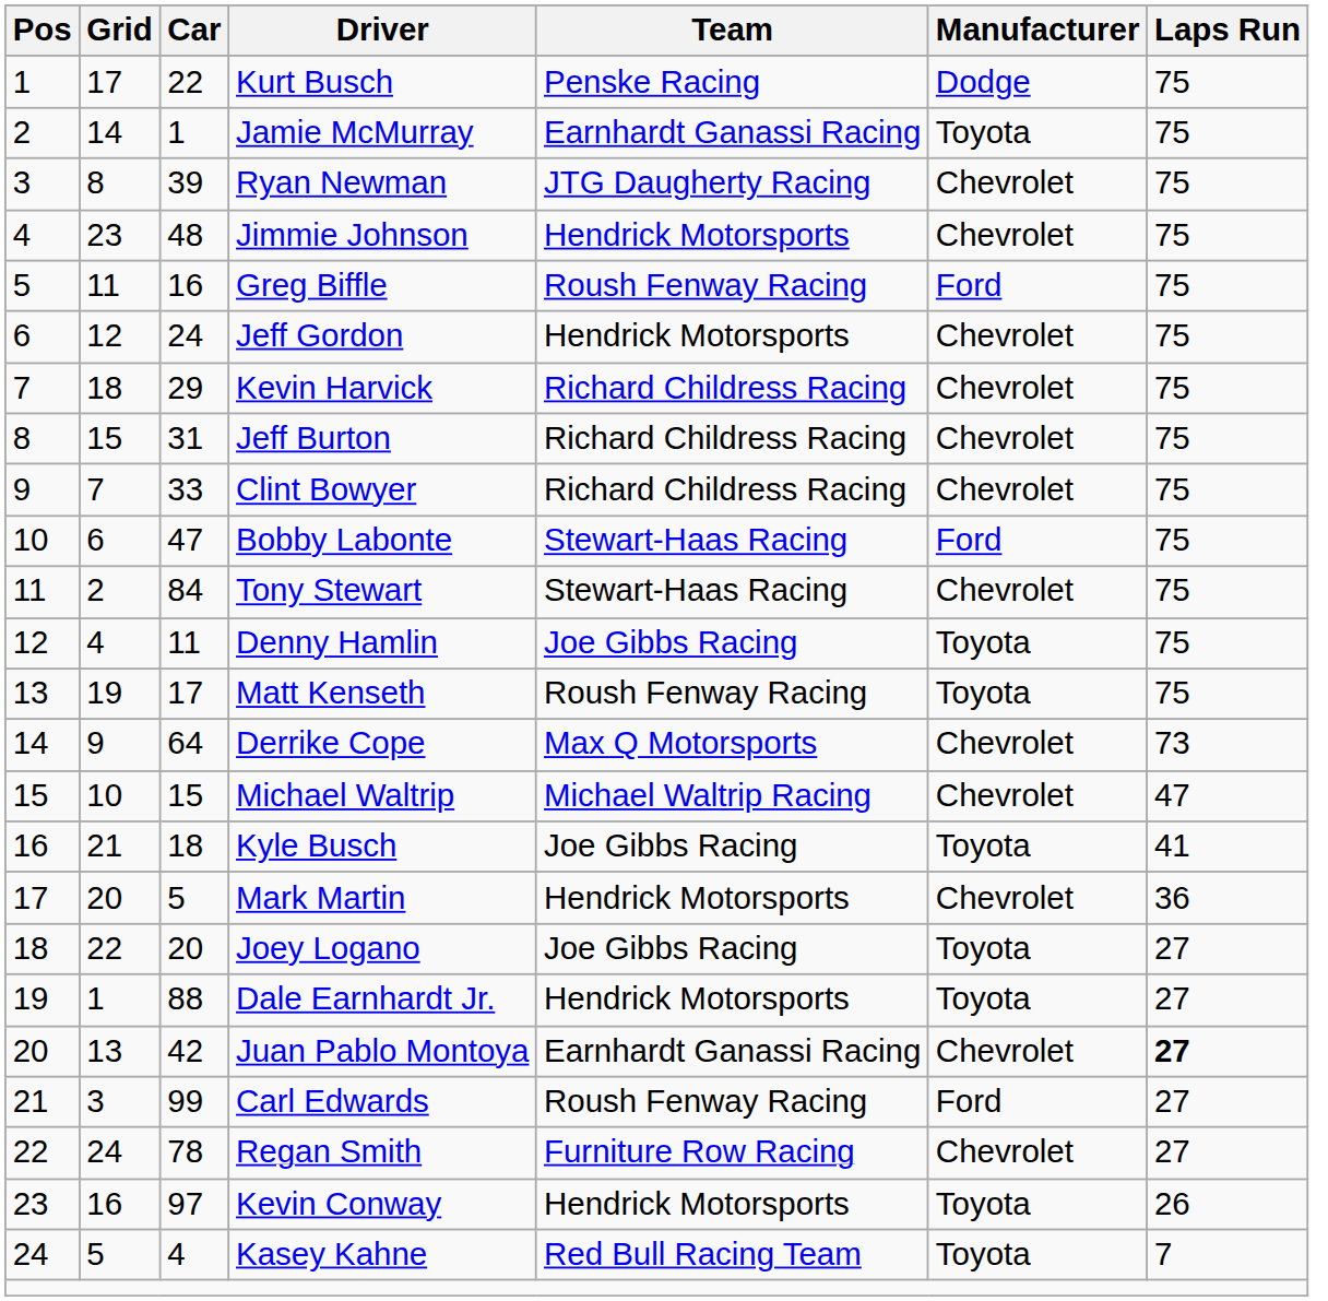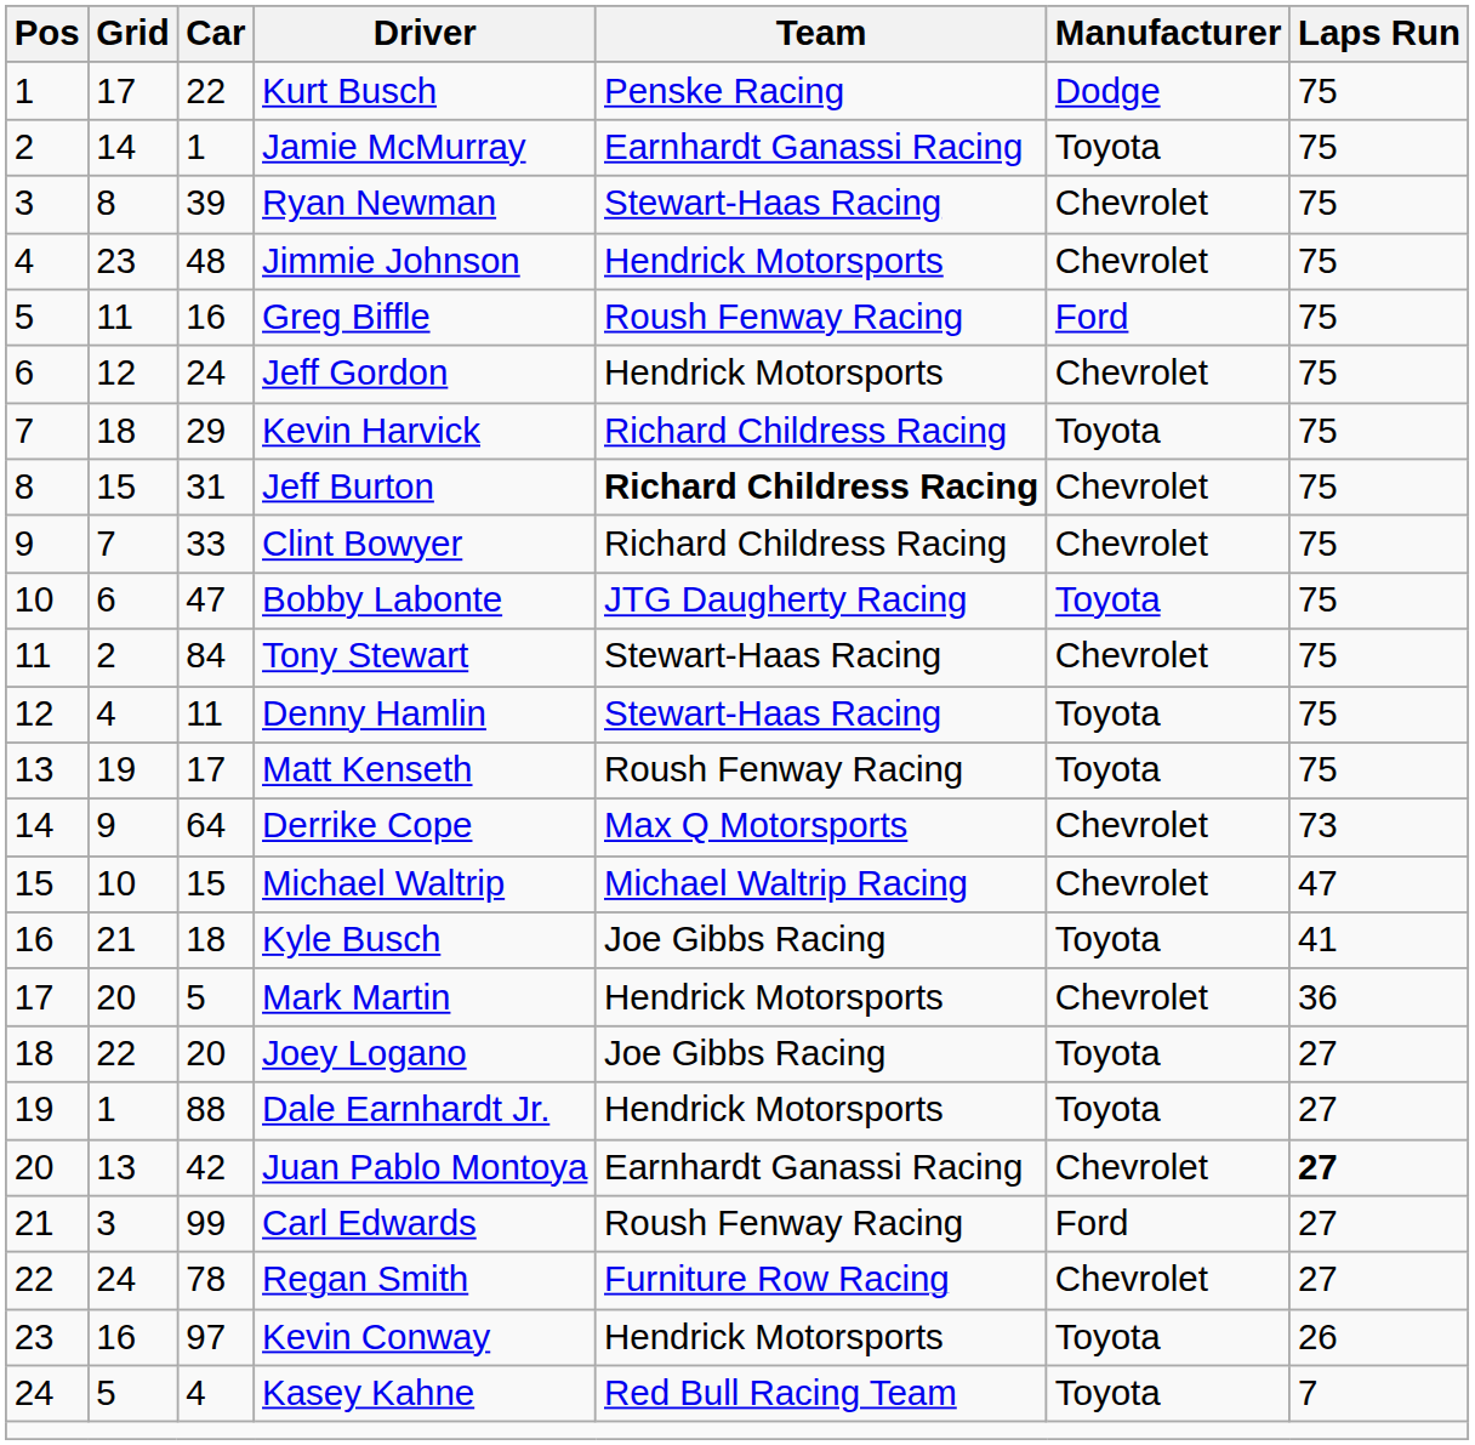 <table class="sortable wikitable" border="1">
 <tr>
 <th>Pos</th>
 <th>Grid</th>
 <th>Car</th>
 <th>Driver</th>
 <th>Team</th>
 <th>Manufacturer</th>
 <th>Laps Run</th>
 </tr>
 <tr>
 <td>1</td>
 <td>17</td>
 <td>22</td>
 <td><a href='#'>Kurt Busch</a></td>
 <td><a href='#'>Penske Racing</a></td>
 <td><a href='#'>Dodge</a></td>
 <td>75</td>
 </tr>
 <tr>
 <td>2</td>
 <td>14</td>
 <td>1</td>
 <td><a href='#'>Jamie McMurray</a></td>
 <td><a href='#'>Earnhardt Ganassi Racing</a></td>
 <td>Toyota</td>
 <td>75</td>
 </tr>
 <tr>
 <td>3</td>
 <td>8</td>
 <td>39</td>
 <td><a href='#'>Ryan Newman</a></td>
-<td><a href='#'>JTG Daugherty Racing</a></td>
+<td><a href='#'>Stewart-Haas Racing</a></td>
 <td>Chevrolet</td>
 <td>75</td>
 </tr>
 <tr>
 <td>4</td>
 <td>23</td>
 <td>48</td>
 <td><a href='#'>Jimmie Johnson</a></td>
 <td><a href='#'>Hendrick Motorsports</a></td>
 <td>Chevrolet</td>
 <td>75</td>
 </tr>
 <tr>
 <td>5</td>
 <td>11</td>
 <td>16</td>
 <td><a href='#'>Greg Biffle</a></td>
 <td><a href='#'>Roush Fenway Racing</a></td>
 <td><a href='#'>Ford</a></td>
 <td>75</td>
 </tr>
 <tr>
 <td>6</td>
 <td>12</td>
 <td>24</td>
 <td><a href='#'>Jeff Gordon</a></td>
 <td>Hendrick Motorsports</td>
 <td>Chevrolet</td>
 <td>75</td>
 </tr>
 <tr>
 <td>7</td>
 <td>18</td>
 <td>29</td>
 <td><a href='#'>Kevin Harvick</a></td>
 <td><a href='#'>Richard Childress Racing</a></td>
-<td>Chevrolet</td>
+<td>Toyota</td>
 <td>75</td>
 </tr>
 <tr>
 <td>8</td>
 <td>15</td>
 <td>31</td>
 <td><a href='#'>Jeff Burton</a></td>
-<td>Richard Childress Racing</td>
+<td><strong>Richard Childress Racing</strong></td>
 <td>Chevrolet</td>
 <td>75</td>
 </tr>
 <tr>
 <td>9</td>
 <td>7</td>
 <td>33</td>
 <td><a href='#'>Clint Bowyer</a></td>
 <td>Richard Childress Racing</td>
 <td>Chevrolet</td>
 <td>75</td>
 </tr>
 <tr>
 <td>10</td>
 <td>6</td>
 <td>47</td>
 <td><a href='#'>Bobby Labonte</a></td>
-<td><a href='#'>Stewart-Haas Racing</a></td>
-<td><a href='#'>Ford</a></td>
+<td><a href='#'>JTG Daugherty Racing</a></td>
+<td><a href='#'>Toyota</a></td>
 <td>75</td>
 </tr>
 <tr>
 <td>11</td>
 <td>2</td>
 <td>84</td>
 <td><a href='#'>Tony Stewart</a></td>
 <td>Stewart-Haas Racing</td>
 <td>Chevrolet</td>
 <td>75</td>
 </tr>
 <tr>
 <td>12</td>
 <td>4</td>
 <td>11</td>
 <td><a href='#'>Denny Hamlin</a></td>
-<td><a href='#'>Joe Gibbs Racing</a></td>
+<td><a href='#'>Stewart-Haas Racing</a></td>
 <td>Toyota</td>
 <td>75</td>
 </tr>
 <tr>
 <td>13</td>
 <td>19</td>
 <td>17</td>
 <td><a href='#'>Matt Kenseth</a></td>
 <td>Roush Fenway Racing</td>
 <td>Toyota</td>
 <td>75</td>
 </tr>
 <tr>
 <td>14</td>
 <td>9</td>
 <td>64</td>
 <td><a href='#'>Derrike Cope</a></td>
 <td><a href='#'>Max Q Motorsports</a></td>
 <td>Chevrolet</td>
 <td>73</td>
 </tr>
 <tr>
 <td>15</td>
 <td>10</td>
 <td>15</td>
 <td><a href='#'>Michael Waltrip</a></td>
 <td><a href='#'>Michael Waltrip Racing</a></td>
 <td>Chevrolet</td>
 <td>47</td>
 </tr>
 <tr>
 <td>16</td>
 <td>21</td>
 <td>18</td>
 <td><a href='#'>Kyle Busch</a></td>
 <td>Joe Gibbs Racing</td>
 <td>Toyota</td>
 <td>41</td>
 </tr>
 <tr>
 <td>17</td>
 <td>20</td>
 <td>5</td>
 <td><a href='#'>Mark Martin</a></td>
 <td>Hendrick Motorsports</td>
 <td>Chevrolet</td>
 <td>36</td>
 </tr>
 <tr>
 <td>18</td>
 <td>22</td>
 <td>20</td>
 <td><a href='#'>Joey Logano</a></td>
 <td>Joe Gibbs Racing</td>
 <td>Toyota</td>
 <td>27</td>
 </tr>
 <tr>
 <td>19</td>
 <td>1</td>
 <td>88</td>
 <td><a href='#'>Dale Earnhardt Jr.</a></td>
 <td>Hendrick Motorsports</td>
 <td>Toyota</td>
 <td>27</td>
 </tr>
 <tr>
 <td>20</td>
 <td>13</td>
 <td>42</td>
 <td><a href='#'>Juan Pablo Montoya</a></td>
 <td>Earnhardt Ganassi Racing</td>
 <td>Chevrolet</td>
 <td><strong>27</strong></td>
 </tr>
 <tr>
 <td>21</td>
 <td>3</td>
 <td>99</td>
 <td><a href='#'>Carl Edwards</a></td>
 <td>Roush Fenway Racing</td>
 <td>Ford</td>
 <td>27</td>
 </tr>
 <tr>
 <td>22</td>
 <td>24</td>
 <td>78</td>
 <td><a href='#'>Regan Smith</a></td>
 <td><a href='#'>Furniture Row Racing</a></td>
 <td>Chevrolet</td>
 <td>27</td>
 </tr>
 <tr>
 <td>23</td>
 <td>16</td>
 <td>97</td>
 <td><a href='#'>Kevin Conway</a></td>
 <td>Hendrick Motorsports</td>
 <td>Toyota</td>
 <td>26</td>
 </tr>
 <tr>
 <td>24</td>
 <td>5</td>
 <td>4</td>
 <td><a href='#'>Kasey Kahne</a></td>
 <td><a href='#'>Red Bull Racing Team</a></td>
 <td>Toyota</td>
 <td>7</td>
 </tr>
 <tr class="sortbottom">
 <td colspan="9"></td>
 </tr>
 </table>
